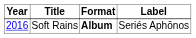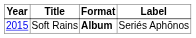 <table border=1 cellpadding=2 style="border-collapse:collapse;">
 <tr style="border-bottom:1px solid black;">
 <th>Year</th>
 <th>Title</th>
 <th>Format</th>
 <th>Label</th>
 </tr>
 <tr>
-<td><a href='#'>2016</a></td>
+<td><a href='#'>2015</a></td>
 <td>Soft Rains</td>
 <td><strong>Album</strong></td>
 <td>Seriés Aphōnos</td>
 </tr>
 </table>
